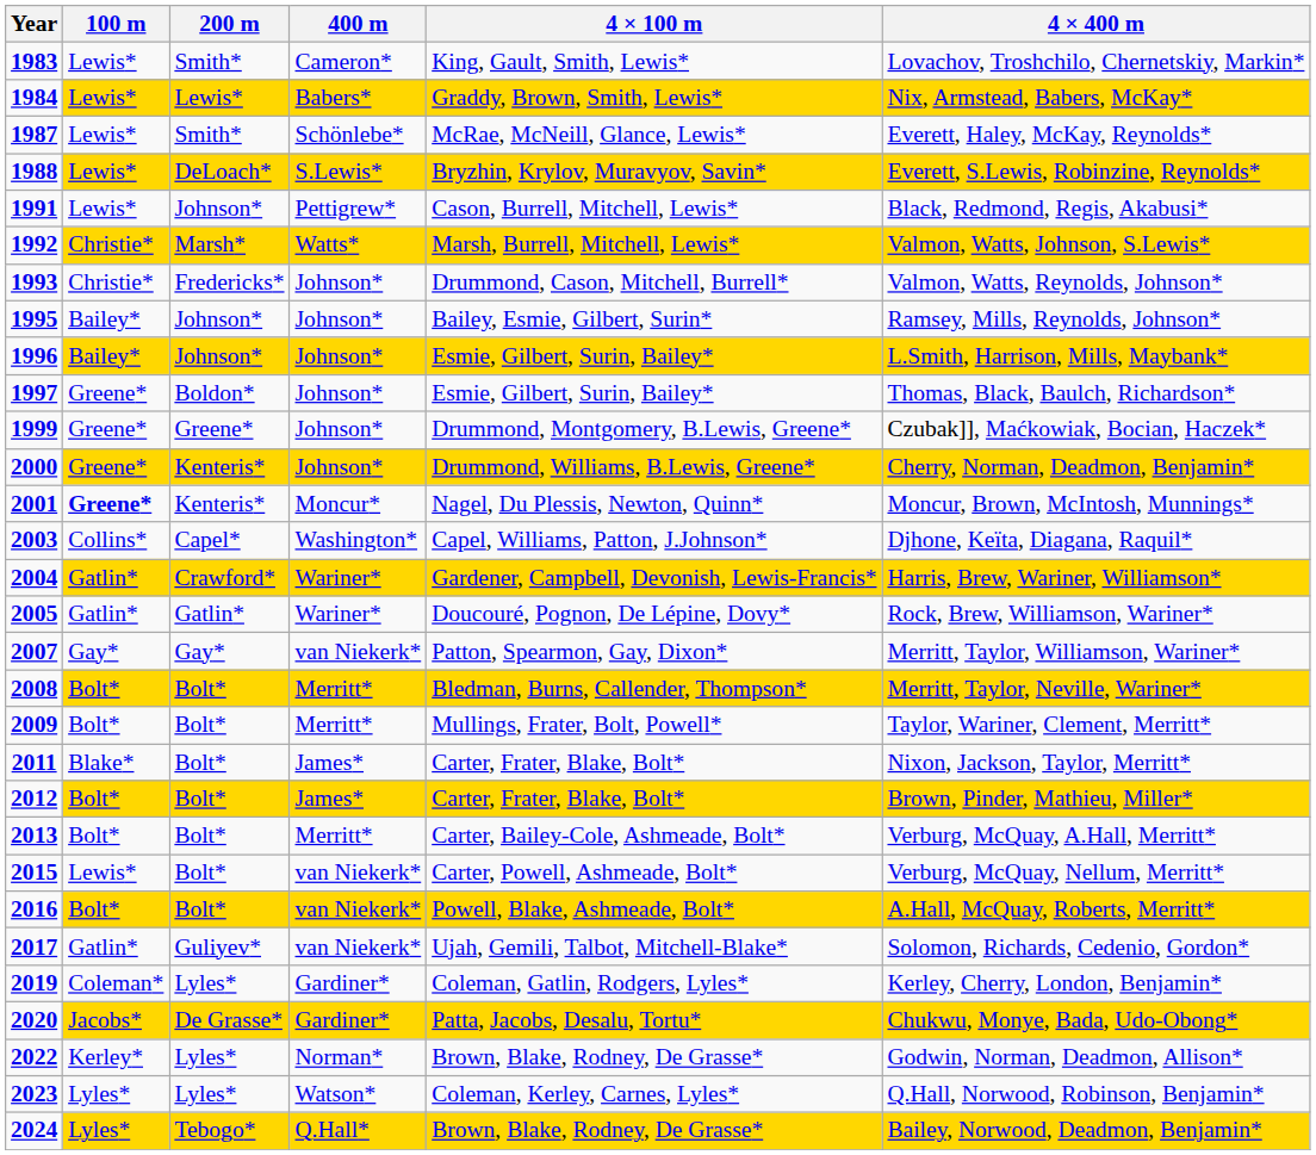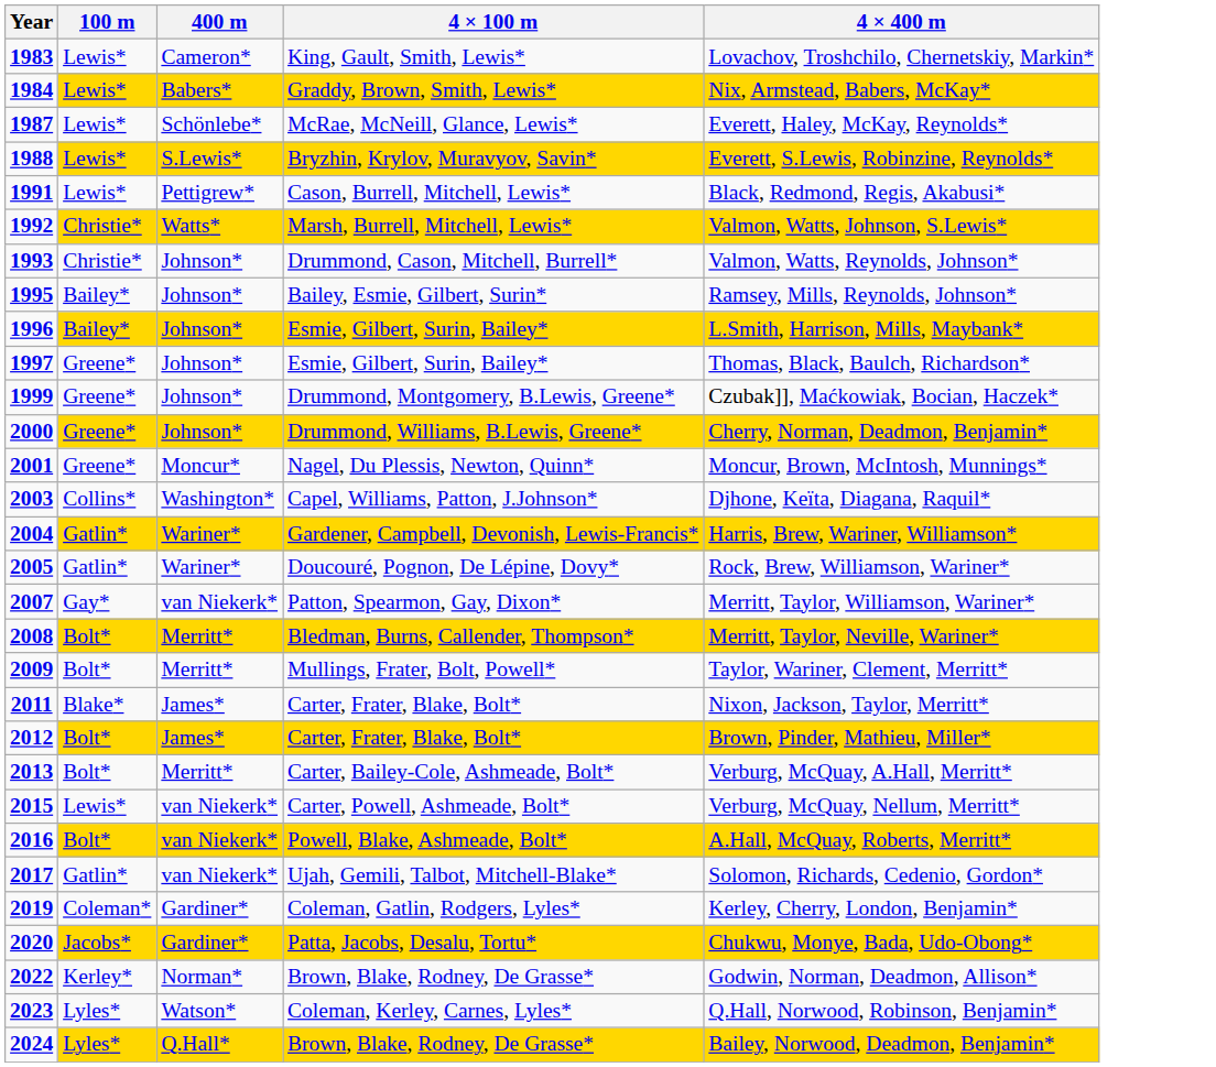 <table class="wikitable">
 <tr>
 <th>Year</th>
 <th><a href='#'>100 m</a></th>
-<th><a href='#'>200 m</a></th>
 <th><a href='#'>400 m</a></th>
 <th><a href='#'>4 × 100 m</a></th>
 <th><a href='#'>4 × 400 m</a></th>
 </tr>
 <tr>
 <td align=center><strong><a href='#'>1983</a></strong></td>
 <td> <a href='#'>Lewis</a><a href='#'>*</a></td>
-<td> <a href='#'>Smith</a><a href='#'>*</a></td>
 <td> <a href='#'>Cameron</a><a href='#'>*</a></td>
 <td> <a href='#'>King</a>, <a href='#'>Gault</a>, <a href='#'>Smith</a>, <a href='#'>Lewis</a><a href='#'>*</a></td>
 <td> <a href='#'>Lovachov</a>, <a href='#'>Troshchilo</a>, <a href='#'>Chernetskiy</a>, <a href='#'>Markin</a><a href='#'>*</a></td>
 </tr>
 <tr>
 <td align=center><strong><a href='#'>1984</a></strong></td>
-<td style="background:gold;"> <a href='#'>Lewis</a><a href='#'>*</a></td>
 <td style="background:gold;"> <a href='#'>Lewis</a><a href='#'>*</a></td>
 <td style="background:gold;"> <a href='#'>Babers</a><a href='#'>*</a></td>
 <td style="background:gold;"> <a href='#'>Graddy</a>, <a href='#'>Brown</a>, <a href='#'>Smith</a>, <a href='#'>Lewis</a><a href='#'>*</a></td>
 <td style="background:gold;"> <a href='#'>Nix</a>, <a href='#'>Armstead</a>, <a href='#'>Babers</a>, <a href='#'>McKay</a><a href='#'>*</a></td>
 </tr>
 <tr>
 <td align=center><strong><a href='#'>1987</a></strong></td>
 <td> <a href='#'>Lewis</a><a href='#'>*</a></td>
-<td> <a href='#'>Smith</a><a href='#'>*</a></td>
 <td> <a href='#'>Schönlebe</a><a href='#'>*</a></td>
 <td> <a href='#'>McRae</a>, <a href='#'>McNeill</a>, <a href='#'>Glance</a>, <a href='#'>Lewis</a><a href='#'>*</a></td>
 <td> <a href='#'>Everett</a>, <a href='#'>Haley</a>, <a href='#'>McKay</a>, <a href='#'>Reynolds</a><a href='#'>*</a></td>
 </tr>
 <tr>
 <td align=center><strong><a href='#'>1988</a></strong></td>
 <td style="background:gold;"> <a href='#'>Lewis</a><a href='#'>*</a></td>
-<td style="background:gold;"> <a href='#'>DeLoach</a><a href='#'>*</a></td>
 <td style="background:gold;"> <a href='#'>S.Lewis</a><a href='#'>*</a></td>
 <td style="background:gold;"> <a href='#'>Bryzhin</a>, <a href='#'>Krylov</a>, <a href='#'>Muravyov</a>, <a href='#'>Savin</a><a href='#'>*</a></td>
 <td style="background:gold;"> <a href='#'>Everett</a>, <a href='#'>S.Lewis</a>, <a href='#'>Robinzine</a>, <a href='#'>Reynolds</a><a href='#'>*</a></td>
 </tr>
 <tr>
 <td align=center><strong><a href='#'>1991</a></strong></td>
 <td> <a href='#'>Lewis</a><a href='#'>*</a></td>
-<td> <a href='#'>Johnson</a><a href='#'>*</a></td>
 <td> <a href='#'>Pettigrew</a><a href='#'>*</a></td>
 <td> <a href='#'>Cason</a>, <a href='#'>Burrell</a>, <a href='#'>Mitchell</a>, <a href='#'>Lewis</a><a href='#'>*</a></td>
 <td> <a href='#'>Black</a>, <a href='#'>Redmond</a>, <a href='#'>Regis</a>, <a href='#'>Akabusi</a><a href='#'>*</a></td>
 </tr>
 <tr>
 <td align=center><strong><a href='#'>1992</a></strong></td>
 <td style="background:gold;"> <a href='#'>Christie</a><a href='#'>*</a></td>
-<td style="background:gold;"> <a href='#'>Marsh</a><a href='#'>*</a></td>
 <td style="background:gold;"> <a href='#'>Watts</a><a href='#'>*</a></td>
 <td style="background:gold;"> <a href='#'>Marsh</a>, <a href='#'>Burrell</a>, <a href='#'>Mitchell</a>, <a href='#'>Lewis</a><a href='#'>*</a></td>
 <td style="background:gold;"> <a href='#'>Valmon</a>, <a href='#'>Watts</a>, <a href='#'>Johnson</a>, <a href='#'>S.Lewis</a><a href='#'>*</a></td>
 </tr>
 <tr>
 <td align=center><strong><a href='#'>1993</a></strong></td>
 <td> <a href='#'>Christie</a><a href='#'>*</a></td>
-<td> <a href='#'>Fredericks</a><a href='#'>*</a></td>
 <td> <a href='#'>Johnson</a><a href='#'>*</a></td>
 <td> <a href='#'>Drummond</a>, <a href='#'>Cason</a>, <a href='#'>Mitchell</a>, <a href='#'>Burrell</a><a href='#'>*</a></td>
 <td> <a href='#'>Valmon</a>, <a href='#'>Watts</a>, <a href='#'>Reynolds</a>, <a href='#'>Johnson</a><a href='#'>*</a></td>
 </tr>
 <tr>
 <td align=center><strong><a href='#'>1995</a></strong></td>
 <td> <a href='#'>Bailey</a><a href='#'>*</a></td>
 <td> <a href='#'>Johnson</a><a href='#'>*</a></td>
-<td> <a href='#'>Johnson</a><a href='#'>*</a></td>
 <td> <a href='#'>Bailey</a>, <a href='#'>Esmie</a>, <a href='#'>Gilbert</a>, <a href='#'>Surin</a><a href='#'>*</a></td>
 <td> <a href='#'>Ramsey</a>, <a href='#'>Mills</a>, <a href='#'>Reynolds</a>, <a href='#'>Johnson</a><a href='#'>*</a></td>
 </tr>
 <tr>
 <td align=center><strong><a href='#'>1996</a></strong></td>
 <td style="background:gold;"> <a href='#'>Bailey</a><a href='#'>*</a></td>
 <td style="background:gold;"> <a href='#'>Johnson</a><a href='#'>*</a></td>
-<td style="background:gold;"> <a href='#'>Johnson</a><a href='#'>*</a></td>
 <td style="background:gold;"> <a href='#'>Esmie</a>, <a href='#'>Gilbert</a>, <a href='#'>Surin</a>, <a href='#'>Bailey</a><a href='#'>*</a></td>
 <td style="background:gold;"> <a href='#'>L.Smith</a>, <a href='#'>Harrison</a>, <a href='#'>Mills</a>, <a href='#'>Maybank</a><a href='#'>*</a></td>
 </tr>
 <tr>
 <td align=center><strong><a href='#'>1997</a></strong></td>
 <td> <a href='#'>Greene</a><a href='#'>*</a></td>
-<td> <a href='#'>Boldon</a><a href='#'>*</a></td>
 <td> <a href='#'>Johnson</a><a href='#'>*</a></td>
 <td> <a href='#'>Esmie</a>, <a href='#'>Gilbert</a>, <a href='#'>Surin</a>, <a href='#'>Bailey</a><a href='#'>*</a></td>
 <td> <a href='#'>Thomas</a>, <a href='#'>Black</a>, <a href='#'>Baulch</a>, <a href='#'>Richardson</a><a href='#'>*</a></td>
 </tr>
 <tr>
 <td align=center><strong><a href='#'>1999</a></strong></td>
-<td> <a href='#'>Greene</a><a href='#'>*</a></td>
 <td> <a href='#'>Greene</a><a href='#'>*</a></td>
 <td> <a href='#'>Johnson</a><a href='#'>*</a></td>
 <td> <a href='#'>Drummond</a>, <a href='#'>Montgomery</a>, <a href='#'>B.Lewis</a>, <a href='#'>Greene</a><a href='#'>*</a></td>
 <td>Czubak]], <a href='#'>Maćkowiak</a>, <a href='#'>Bocian</a>, <a href='#'>Haczek</a><a href='#'>*</a></td>
 </tr>
 <tr>
 <td align=center><strong><a href='#'>2000</a></strong></td>
 <td style="background:gold;"> <a href='#'>Greene</a><a href='#'>*</a></td>
-<td style="background:gold;"> <a href='#'>Kenteris</a><a href='#'>*</a></td>
 <td style="background:gold;"> <a href='#'>Johnson</a><a href='#'>*</a></td>
 <td style="background:gold;"> <a href='#'>Drummond</a>, <a href='#'>Williams</a>, <a href='#'>B.Lewis</a>, <a href='#'>Greene</a><a href='#'>*</a></td>
 <td style="background:gold;"> <a href='#'>Cherry</a>, <a href='#'>Norman</a>, <a href='#'>Deadmon</a>, <a href='#'>Benjamin</a><a href='#'>*</a></td>
 </tr>
 <tr>
 <td align=center><strong><a href='#'>2001</a></strong></td>
-<td><strong> <a href='#'>Greene</a><a href='#'>*</a></strong></td>
-<td> <a href='#'>Kenteris</a><a href='#'>*</a></td>
+<td> <a href='#'>Greene</a><a href='#'>*</a></td>
 <td> <a href='#'>Moncur</a><a href='#'>*</a></td>
 <td> <a href='#'>Nagel</a>, <a href='#'>Du Plessis</a>, <a href='#'>Newton</a>, <a href='#'>Quinn</a><a href='#'>*</a></td>
 <td> <a href='#'>Moncur</a>, <a href='#'>Brown</a>, <a href='#'>McIntosh</a>, <a href='#'>Munnings</a><a href='#'>*</a></td>
 </tr>
 <tr>
 <td align=center><strong><a href='#'>2003</a></strong></td>
 <td> <a href='#'>Collins</a><a href='#'>*</a></td>
-<td> <a href='#'>Capel</a><a href='#'>*</a></td>
 <td> <a href='#'>Washington</a><a href='#'>*</a></td>
 <td> <a href='#'>Capel</a>, <a href='#'>Williams</a>, <a href='#'>Patton</a>, <a href='#'>J.Johnson</a><a href='#'>*</a></td>
 <td> <a href='#'>Djhone</a>, <a href='#'>Keïta</a>, <a href='#'>Diagana</a>, <a href='#'>Raquil</a><a href='#'>*</a></td>
 </tr>
 <tr>
 <td align=center><strong><a href='#'>2004</a></strong></td>
 <td style="background:gold;"> <a href='#'>Gatlin</a><a href='#'>*</a></td>
-<td style="background:gold;"> <a href='#'>Crawford</a><a href='#'>*</a></td>
 <td style="background:gold;"> <a href='#'>Wariner</a><a href='#'>*</a></td>
 <td style="background:gold;"> <a href='#'>Gardener</a>, <a href='#'>Campbell</a>, <a href='#'>Devonish</a>, <a href='#'>Lewis-Francis</a><a href='#'>*</a></td>
 <td style="background:gold;"> <a href='#'>Harris</a>, <a href='#'>Brew</a>, <a href='#'>Wariner</a>, <a href='#'>Williamson</a><a href='#'>*</a></td>
 </tr>
 <tr>
 <td align=center><strong><a href='#'>2005</a></strong></td>
-<td> <a href='#'>Gatlin</a><a href='#'>*</a></td>
 <td> <a href='#'>Gatlin</a><a href='#'>*</a></td>
 <td> <a href='#'>Wariner</a><a href='#'>*</a></td>
 <td> <a href='#'>Doucouré</a>, <a href='#'>Pognon</a>, <a href='#'>De Lépine</a>, <a href='#'>Dovy</a><a href='#'>*</a></td>
 <td> <a href='#'>Rock</a>, <a href='#'>Brew</a>, <a href='#'>Williamson</a>, <a href='#'>Wariner</a><a href='#'>*</a></td>
 </tr>
 <tr>
 <td align=center><strong><a href='#'>2007</a></strong></td>
 <td> <a href='#'>Gay</a><a href='#'>*</a></td>
-<td> <a href='#'>Gay</a><a href='#'>*</a></td>
 <td> <a href='#'>van Niekerk</a><a href='#'>*</a></td>
 <td> <a href='#'>Patton</a>, <a href='#'>Spearmon</a>, <a href='#'>Gay</a>, <a href='#'>Dixon</a><a href='#'>*</a></td>
 <td> <a href='#'>Merritt</a>, <a href='#'>Taylor</a>, <a href='#'>Williamson</a>, <a href='#'>Wariner</a><a href='#'>*</a></td>
 </tr>
 <tr>
 <td align=center><strong><a href='#'>2008</a></strong></td>
-<td style="background:gold;"> <a href='#'>Bolt</a><a href='#'>*</a></td>
 <td style="background:gold;"> <a href='#'>Bolt</a><a href='#'>*</a></td>
 <td style="background:gold;"> <a href='#'>Merritt</a><a href='#'>*</a></td>
 <td style="background:gold;"> <a href='#'>Bledman</a>, <a href='#'>Burns</a>, <a href='#'>Callender</a>, <a href='#'>Thompson</a><a href='#'>*</a></td>
 <td style="background:gold;"> <a href='#'>Merritt</a>, <a href='#'>Taylor</a>, <a href='#'>Neville</a>, <a href='#'>Wariner</a><a href='#'>*</a></td>
 </tr>
 <tr>
 <td align=center><strong><a href='#'>2009</a></strong></td>
 <td> <a href='#'>Bolt</a><a href='#'>*</a></td>
-<td> <a href='#'>Bolt</a><a href='#'>*</a></td>
 <td> <a href='#'>Merritt</a><a href='#'>*</a></td>
 <td> <a href='#'>Mullings</a>, <a href='#'>Frater</a>, <a href='#'>Bolt</a>, <a href='#'>Powell</a><a href='#'>*</a></td>
 <td> <a href='#'>Taylor</a>, <a href='#'>Wariner</a>, <a href='#'>Clement</a>, <a href='#'>Merritt</a><a href='#'>*</a></td>
 </tr>
 <tr>
 <td align=center><strong><a href='#'>2011</a></strong></td>
 <td> <a href='#'>Blake</a><a href='#'>*</a></td>
-<td> <a href='#'>Bolt</a><a href='#'>*</a></td>
 <td> <a href='#'>James</a><a href='#'>*</a></td>
 <td> <a href='#'>Carter</a>, <a href='#'>Frater</a>, <a href='#'>Blake</a>, <a href='#'>Bolt</a><a href='#'>*</a></td>
 <td> <a href='#'>Nixon</a>, <a href='#'>Jackson</a>, <a href='#'>Taylor</a>, <a href='#'>Merritt</a><a href='#'>*</a></td>
 </tr>
 <tr>
 <td align=center><strong><a href='#'>2012</a></strong></td>
-<td style="background:gold;"> <a href='#'>Bolt</a><a href='#'>*</a></td>
 <td style="background:gold;"> <a href='#'>Bolt</a><a href='#'>*</a></td>
 <td style="background:gold;"> <a href='#'>James</a><a href='#'>*</a></td>
 <td style="background:gold;"> <a href='#'>Carter</a>, <a href='#'>Frater</a>, <a href='#'>Blake</a>, <a href='#'>Bolt</a><a href='#'>*</a></td>
 <td style="background:gold;"> <a href='#'>Brown</a>, <a href='#'>Pinder</a>, <a href='#'>Mathieu</a>, <a href='#'>Miller</a><a href='#'>*</a></td>
 </tr>
 <tr>
 <td align=center><strong><a href='#'>2013</a></strong></td>
 <td> <a href='#'>Bolt</a><a href='#'>*</a></td>
-<td> <a href='#'>Bolt</a><a href='#'>*</a></td>
 <td> <a href='#'>Merritt</a><a href='#'>*</a></td>
 <td> <a href='#'>Carter</a>, <a href='#'>Bailey-Cole</a>, <a href='#'>Ashmeade</a>, <a href='#'>Bolt</a><a href='#'>*</a></td>
 <td> <a href='#'>Verburg</a>, <a href='#'>McQuay</a>, <a href='#'>A.Hall</a>, <a href='#'>Merritt</a><a href='#'>*</a></td>
 </tr>
 <tr>
 <td align=center><strong><a href='#'>2015</a></strong></td>
 <td> <a href='#'>Lewis</a><a href='#'>*</a></td>
-<td>  <a href='#'>Bolt</a><a href='#'>*</a></td>
 <td> <a href='#'>van Niekerk</a><a href='#'>*</a></td>
 <td> <a href='#'>Carter</a>, <a href='#'>Powell</a>, <a href='#'>Ashmeade</a>, <a href='#'>Bolt</a><a href='#'>*</a></td>
 <td> <a href='#'>Verburg</a>, <a href='#'>McQuay</a>, <a href='#'>Nellum</a>, <a href='#'>Merritt</a><a href='#'>*</a></td>
 </tr>
 <tr>
 <td align=center><strong><a href='#'>2016</a></strong></td>
-<td style="background:gold;"> <a href='#'>Bolt</a><a href='#'>*</a></td>
 <td style="background:gold;"> <a href='#'>Bolt</a><a href='#'>*</a></td>
 <td style="background:gold;"> <a href='#'>van Niekerk</a><a href='#'>*</a></td>
 <td style="background:gold;"> <a href='#'>Powell</a>, <a href='#'>Blake</a>, <a href='#'>Ashmeade</a>, <a href='#'>Bolt</a><a href='#'>*</a></td>
 <td style="background:gold;"> <a href='#'>A.Hall</a>, <a href='#'>McQuay</a>, <a href='#'>Roberts</a>, <a href='#'>Merritt</a><a href='#'>*</a></td>
 </tr>
 <tr>
 <td align=center><strong><a href='#'>2017</a></strong></td>
 <td> <a href='#'>Gatlin</a><a href='#'>*</a></td>
-<td> <a href='#'>Guliyev</a><a href='#'>*</a></td>
 <td> <a href='#'>van Niekerk</a><a href='#'>*</a></td>
 <td> <a href='#'>Ujah</a>, <a href='#'>Gemili</a>, <a href='#'>Talbot</a>, <a href='#'>Mitchell-Blake</a><a href='#'>*</a></td>
 <td> <a href='#'>Solomon</a>, <a href='#'>Richards</a>, <a href='#'>Cedenio</a>, <a href='#'>Gordon</a><a href='#'>*</a></td>
 </tr>
 <tr>
 <td align=center><strong><a href='#'>2019</a></strong></td>
 <td> <a href='#'>Coleman</a><a href='#'>*</a></td>
-<td> <a href='#'>Lyles</a><a href='#'>*</a></td>
 <td> <a href='#'>Gardiner</a><a href='#'>*</a></td>
 <td> <a href='#'>Coleman</a>, <a href='#'>Gatlin</a>, <a href='#'>Rodgers</a>, <a href='#'>Lyles</a><a href='#'>*</a></td>
 <td> <a href='#'>Kerley</a>, <a href='#'>Cherry</a>, <a href='#'>London</a>, <a href='#'>Benjamin</a><a href='#'>*</a></td>
 </tr>
 <tr>
 <td align=center><strong><a href='#'>2020</a></strong></td>
 <td style="background:gold;"> <a href='#'>Jacobs</a><a href='#'>*</a></td>
-<td style="background:gold;"> <a href='#'>De Grasse</a><a href='#'>*</a></td>
 <td style="background:gold;"> <a href='#'>Gardiner</a><a href='#'>*</a></td>
 <td style="background:gold;"> <a href='#'>Patta</a>, <a href='#'>Jacobs</a>, <a href='#'>Desalu</a>, <a href='#'>Tortu</a><a href='#'>*</a></td>
 <td style="background:gold;"> <a href='#'>Chukwu</a>, <a href='#'>Monye</a>, <a href='#'>Bada</a>, <a href='#'>Udo-Obong</a><a href='#'>*</a></td>
 </tr>
 <tr>
 <td align=center><strong><a href='#'>2022</a></strong></td>
 <td> <a href='#'>Kerley</a><a href='#'>*</a></td>
-<td> <a href='#'>Lyles</a><a href='#'>*</a></td>
 <td> <a href='#'>Norman</a><a href='#'>*</a></td>
 <td> <a href='#'>Brown</a>, <a href='#'>Blake</a>, <a href='#'>Rodney</a>, <a href='#'>De Grasse</a><a href='#'>*</a></td>
 <td> <a href='#'>Godwin</a>, <a href='#'>Norman</a>, <a href='#'>Deadmon</a>, <a href='#'>Allison</a><a href='#'>*</a></td>
 </tr>
 <tr>
 <td align=center><strong><a href='#'>2023</a></strong></td>
-<td> <a href='#'>Lyles</a><a href='#'>*</a></td>
 <td> <a href='#'>Lyles</a><a href='#'>*</a></td>
 <td> <a href='#'>Watson</a><a href='#'>*</a></td>
 <td> <a href='#'>Coleman</a>, <a href='#'>Kerley</a>, <a href='#'>Carnes</a>, <a href='#'>Lyles</a><a href='#'>*</a></td>
 <td> <a href='#'>Q.Hall</a>, <a href='#'>Norwood</a>, <a href='#'>Robinson</a>, <a href='#'>Benjamin</a><a href='#'>*</a></td>
 </tr>
 <tr>
 <td align=center><strong><a href='#'>2024</a></strong></td>
 <td style="background:gold;"> <a href='#'>Lyles</a><a href='#'>*</a></td>
-<td style="background:gold;"> <a href='#'>Tebogo</a><a href='#'>*</a></td>
 <td style="background:gold;"> <a href='#'>Q.Hall</a><a href='#'>*</a></td>
 <td style="background:gold;"> <a href='#'>Brown</a>, <a href='#'>Blake</a>, <a href='#'>Rodney</a>, <a href='#'>De Grasse</a><a href='#'>*</a></td>
 <td style="background:gold;"> <a href='#'>Bailey</a>, <a href='#'>Norwood</a>, <a href='#'>Deadmon</a>, <a href='#'>Benjamin</a><a href='#'>*</a></td>
 </tr>
 </table>
